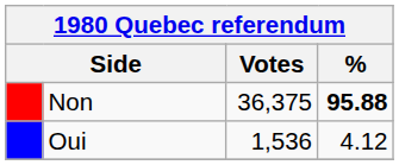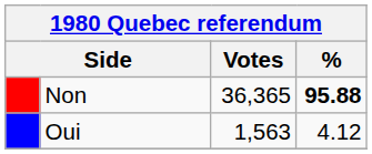 <table class="wikitable" style="font-size: 95%; clear:both">
 <tr style="background-color:#E9E9E9">
 <th colspan=4><a href='#'>1980 Quebec referendum</a></th>
 </tr>
 <tr style="background-color:#E9E9E9">
 <th colspan=2 style="width: 130px">Side</th>
 <th style="width: 50px">Votes</th>
 <th style="width: 40px">%</th>
 </tr>
 <tr>
 <td bgcolor="red"></td>
 <td>Non</td>
-<td align="right">36,375</td>
+<td align="right">36,365</td>
 <td align="right"><strong>95.88</strong></td>
 </tr>
 <tr>
 <td bgcolor="blue"></td>
 <td>Oui</td>
-<td align="right">1,536</td>
+<td align="right">1,563</td>
 <td align="right">4.12</td>
 </tr>
 <tr>
 </tr>
 </table>
